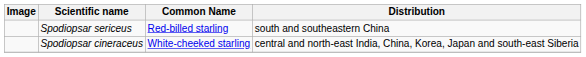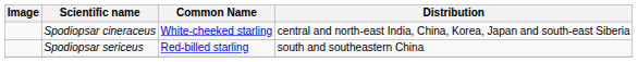 <table class="wikitable">
 <tr>
 <th>Image</th>
 <th>Scientific name</th>
 <th>Common Name</th>
 <th>Distribution</th>
 </tr>
 <tr>
 <td></td>
+<td><em>Spodiopsar cineraceus</em></td>
+<td><a href='#'>White-cheeked starling</a></td>
+<td>central and north-east India, China, Korea, Japan and south-east Siberia</td>
+</tr>
+<tr>
+<td></td>
 <td><em>Spodiopsar sericeus</em></td>
 <td><a href='#'>Red-billed starling</a></td>
 <td>south and southeastern China</td>
 </tr>
 <tr>
-<td></td>
-<td><em>Spodiopsar cineraceus</em></td>
-<td><a href='#'>White-cheeked starling</a></td>
-<td>central and north-east India, China, Korea, Japan and south-east Siberia</td>
-</tr>
-<tr>
 </tr>
 </table>
